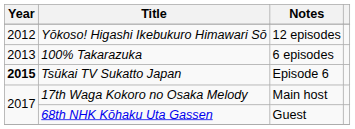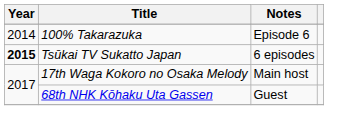 <table class="wikitable plainrowheaders sortable">
 <tr>
 <th>Year</th>
 <th>Title</th>
 <th class="unsortable">Notes</th>
 <th class="unsortable"></th>
 </tr>
 <tr>
 </tr>
 <tr>
-<td>2012</td>
-<td><em>Yōkoso! Higashi Ikebukuro Himawari Sō</em></td>
-<td>12 episodes</td>
-<td></td>
-</tr>
-<tr>
-<td>2013</td>
+<td>2014</td>
 <td><em>100% Takarazuka</em></td>
-<td>6 episodes</td>
+<td>Episode 6</td>
 <td></td>
 </tr>
 <tr>
 <td><strong>2015</strong></td>
 <td><em>Tsūkai TV Sukatto Japan</em></td>
-<td>Episode 6</td>
+<td>6 episodes</td>
 <td></td>
 </tr>
 <tr>
 <td rowspan="2">2017</td>
 <td><em>17th Waga Kokoro no Osaka Melody</em></td>
 <td>Main host</td>
 <td></td>
 </tr>
 <tr>
 <td><em><a href='#'>68th NHK Kōhaku Uta Gassen</a></em></td>
 <td>Guest</td>
 <td></td>
 </tr>
 <tr>
 </tr>
 </table>
